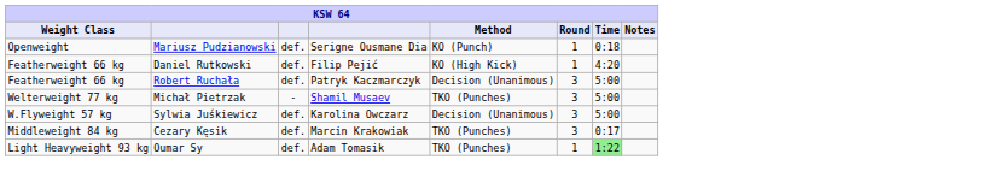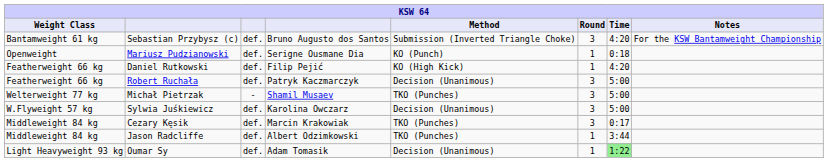 <table class="wikitable" style="font-size: 80%;">
 <tr>
 <th colspan="8" style="background-color: #ccf; color: #000080; text-align: center;"><strong>KSW 64</strong></th>
 </tr>
 <tr>
 <th colspan="1" style="background-color: #E6E8FA; color: #000000; text-align: center;">Weight Class</th>
 <th colspan="1" style="background-color: #E6E8FA; color: #000000; text-align: center;"></th>
 <th colspan="1" style="background-color: #E6E8FA; color: #000000; text-align: center;"></th>
 <th colspan="1" style="background-color: #E6E8FA; color: #000000; text-align: center;"></th>
 <th colspan="1" style="background-color: #E6E8FA; color: #000000; text-align: center;">Method</th>
 <th colspan="1" style="background-color: #E6E8FA; color: #000000; text-align: center;">Round</th>
 <th colspan="1" style="background-color: #E6E8FA; color: #000000; text-align: center;">Time</th>
 <th colspan="1" style="background-color: #E6E8FA; color: #000000; text-align: center;">Notes</th>
+</tr>
+<tr>
+<td>Bantamweight 61 kg</td>
+<td> Sebastian Przybysz (c)</td>
+<td align=center>def.</td>
+<td> Bruno Augusto dos Santos</td>
+<td>Submission (Inverted Triangle Choke)</td>
+<td align=center>3</td>
+<td align=center>4:20</td>
+<td>For the <a href='#'>KSW Bantamweight Championship</a></td>
 </tr>
 <tr>
 <td>Openweight</td>
 <td> <a href='#'>Mariusz Pudzianowski</a></td>
 <td align=center>def.</td>
 <td> Serigne Ousmane Dia</td>
 <td>KO (Punch)</td>
 <td align=center>1</td>
 <td align=center>0:18</td>
 <td></td>
 </tr>
 <tr>
 <td>Featherweight 66 kg</td>
 <td> Daniel Rutkowski</td>
 <td align=center>def.</td>
 <td> Filip Pejić</td>
 <td>KO (High Kick)</td>
 <td align=center>1</td>
 <td align=center>4:20</td>
 <td></td>
 </tr>
 <tr>
 <td>Featherweight 66 kg</td>
 <td> <a href='#'>Robert Ruchała</a></td>
 <td align=center>def.</td>
 <td> Patryk Kaczmarczyk</td>
 <td>Decision (Unanimous)</td>
 <td align=center>3</td>
 <td align=center>5:00</td>
 <td></td>
 </tr>
 <tr>
 <td>Welterweight 77 kg</td>
 <td> Michał Pietrzak</td>
 <td align=center>-</td>
 <td> <a href='#'>Shamil Musaev</a></td>
 <td>TKO (Punches)</td>
 <td align=center>3</td>
 <td align=center>5:00</td>
 <td></td>
 </tr>
 <tr>
 <td>W.Flyweight 57 kg</td>
 <td> Sylwia Juśkiewicz</td>
 <td align=center>def.</td>
 <td> Karolina Owczarz</td>
 <td>Decision (Unanimous)</td>
 <td align=center>3</td>
 <td align=center>5:00</td>
 <td></td>
 </tr>
 <tr>
 <td>Middleweight 84 kg</td>
 <td> Cezary Kęsik</td>
 <td align=center>def.</td>
 <td> Marcin Krakowiak</td>
 <td>TKO (Punches)</td>
 <td align=center>3</td>
 <td align=center>0:17</td>
 <td></td>
 </tr>
 <tr>
+<td>Middleweight 84 kg</td>
+<td> Jason Radcliffe</td>
+<td align=center>def.</td>
+<td> Albert Odzimkowski</td>
+<td>TKO (Punches)</td>
+<td align=center>1</td>
+<td align=center>3:44</td>
+<td></td>
+</tr>
+<tr>
 <td>Light Heavyweight 93 kg</td>
 <td> Oumar Sy</td>
 <td align=center>def.</td>
 <td> Adam Tomasik</td>
-<td>TKO (Punches)</td>
+<td>Decision (Unanimous)</td>
 <td align=center>1</td>
 <td align=center style="background: lightgreen;">1:22</td>
 <td></td>
 </tr>
 </table>
